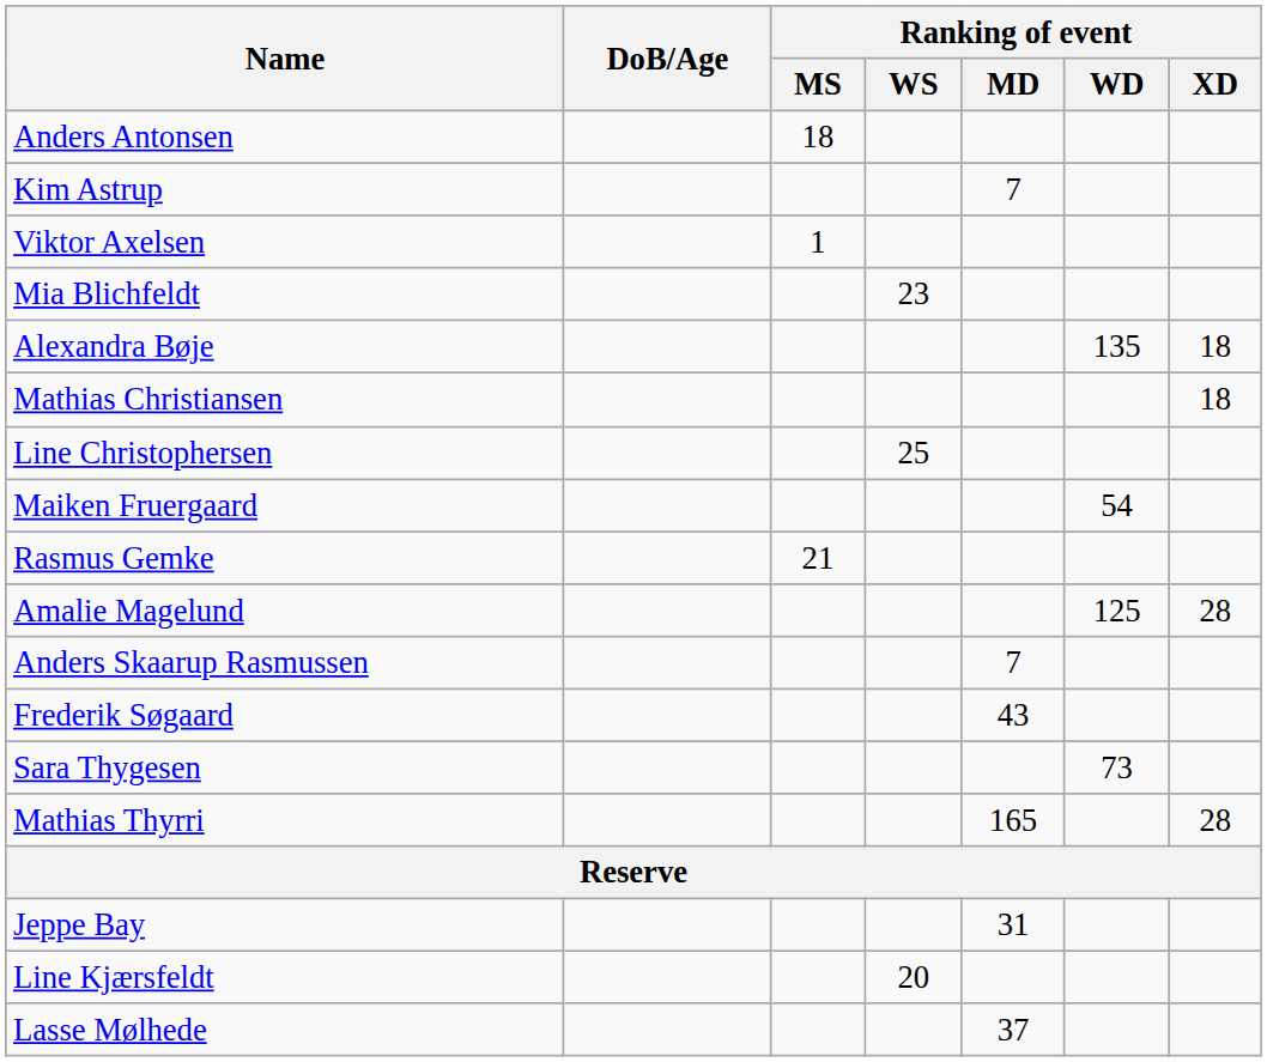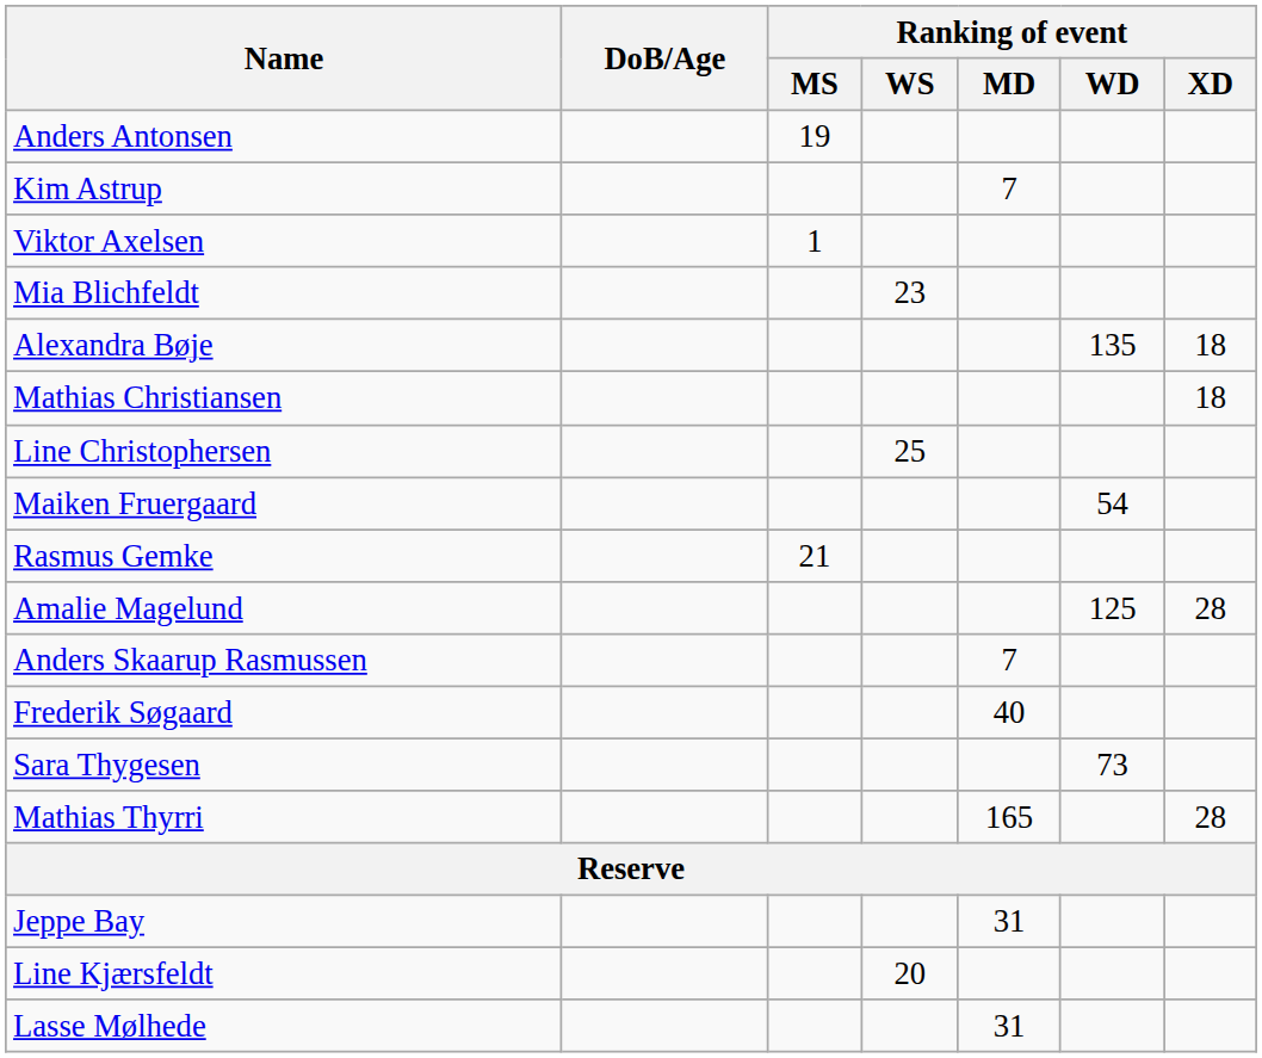 <table class="wikitable"  style="width:600px; font-size:95%; text-align:center">
 <tr>
 <th align="left" rowspan="2">Name</th>
 <th align="left" rowspan="2">DoB/Age</th>
 <th align="center" colspan="5">Ranking of event</th>
 </tr>
 <tr>
 <th align="left">MS</th>
 <th align="left">WS</th>
 <th align="left">MD</th>
 <th align="left">WD</th>
 <th align="left">XD</th>
 </tr>
 <tr>
 <td align="left"><a href='#'>Anders Antonsen</a></td>
 <td align="left"></td>
-<td>18</td>
+<td>19</td>
 <td></td>
 <td></td>
 <td></td>
 <td></td>
 </tr>
 <tr>
 <td align="left"><a href='#'>Kim Astrup</a></td>
 <td align="left"></td>
 <td></td>
 <td></td>
 <td>7</td>
 <td></td>
 <td></td>
 </tr>
 <tr>
 <td align="left"><a href='#'>Viktor Axelsen</a></td>
 <td align="left"></td>
 <td>1</td>
 <td></td>
 <td></td>
 <td></td>
 <td></td>
 </tr>
 <tr>
 <td align="left"><a href='#'>Mia Blichfeldt</a></td>
 <td align="left"></td>
 <td></td>
 <td>23</td>
 <td></td>
 <td></td>
 <td></td>
 </tr>
 <tr>
 <td align="left"><a href='#'>Alexandra Bøje</a></td>
 <td align="left"></td>
 <td></td>
 <td></td>
 <td></td>
 <td>135</td>
 <td>18</td>
 </tr>
 <tr>
 <td align="left"><a href='#'>Mathias Christiansen</a></td>
 <td align="left"></td>
 <td></td>
 <td></td>
 <td></td>
 <td></td>
 <td>18</td>
 </tr>
 <tr>
 <td align="left"><a href='#'>Line Christophersen</a></td>
 <td align="left"></td>
 <td></td>
 <td>25</td>
 <td></td>
 <td></td>
 <td></td>
 </tr>
 <tr>
 <td align="left"><a href='#'>Maiken Fruergaard</a></td>
 <td align="left"></td>
 <td></td>
 <td></td>
 <td></td>
 <td>54</td>
 <td></td>
 </tr>
 <tr>
 <td align="left"><a href='#'>Rasmus Gemke</a></td>
 <td align="left"></td>
 <td>21</td>
 <td></td>
 <td></td>
 <td></td>
 <td></td>
 </tr>
 <tr>
 <td align="left"><a href='#'>Amalie Magelund</a></td>
 <td align="left"></td>
 <td></td>
 <td></td>
 <td></td>
 <td>125</td>
 <td>28</td>
 </tr>
 <tr>
 <td align="left"><a href='#'>Anders Skaarup Rasmussen</a></td>
 <td align="left"></td>
 <td></td>
 <td></td>
 <td>7</td>
 <td></td>
 <td></td>
 </tr>
 <tr>
 <td align="left"><a href='#'>Frederik Søgaard</a></td>
 <td align="left"></td>
 <td></td>
 <td></td>
-<td>43</td>
+<td>40</td>
 <td></td>
 <td></td>
 </tr>
 <tr>
 <td align="left"><a href='#'>Sara Thygesen</a></td>
 <td align="left"></td>
 <td></td>
 <td></td>
 <td></td>
 <td>73</td>
 <td></td>
 </tr>
 <tr>
 <td align="left"><a href='#'>Mathias Thyrri</a></td>
 <td align="left"></td>
 <td></td>
 <td></td>
 <td>165</td>
 <td></td>
 <td>28</td>
 </tr>
 <tr>
 <th colspan="7">Reserve</th>
 </tr>
 <tr>
 <td align="left"><a href='#'>Jeppe Bay</a></td>
 <td align="left"></td>
 <td></td>
 <td></td>
 <td>31</td>
 <td></td>
 <td></td>
 </tr>
 <tr>
 <td align="left"><a href='#'>Line Kjærsfeldt</a></td>
 <td align="left"></td>
 <td></td>
 <td>20</td>
 <td></td>
 <td></td>
 <td></td>
 </tr>
 <tr>
 <td align="left"><a href='#'>Lasse Mølhede</a></td>
 <td align="left"></td>
 <td></td>
 <td></td>
-<td>37</td>
+<td>31</td>
 <td></td>
 <td></td>
 </tr>
 </table>
